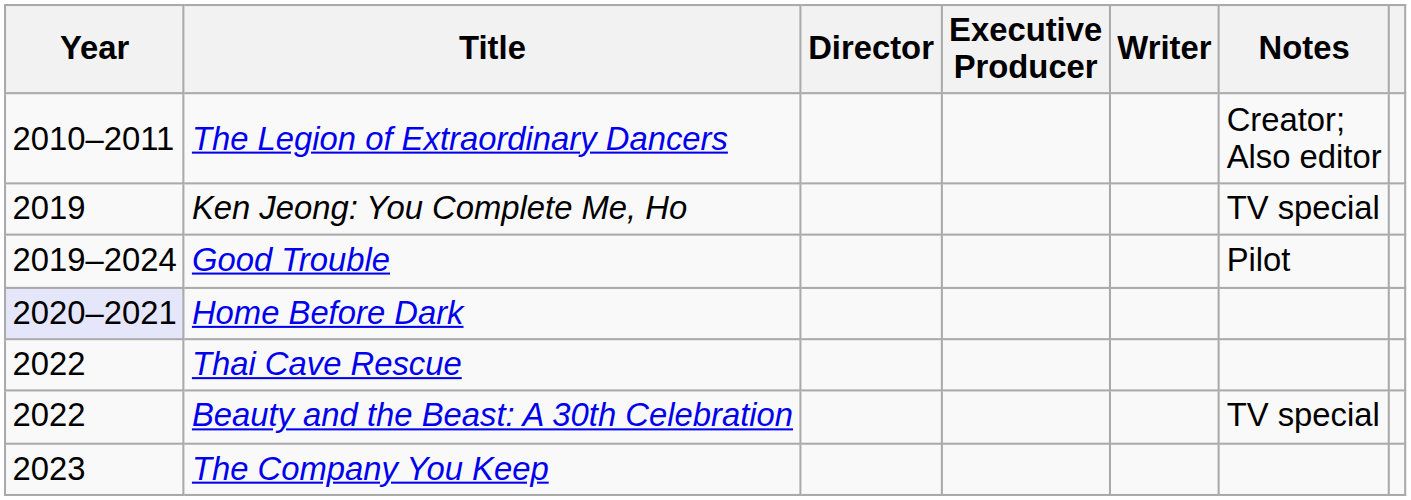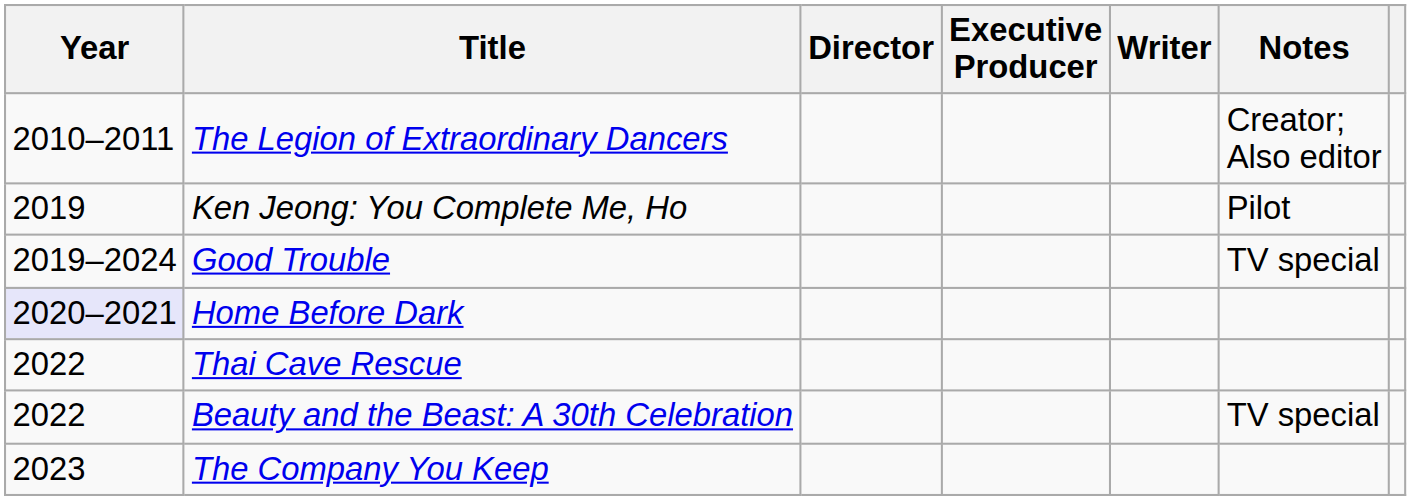 <table class="wikitable plainrowheaders" id="filmography">
 <tr>
 <th scope="col">Year</th>
 <th scope="col">Title</th>
 <th>Director</th>
 <th>Executive<br>Producer</th>
 <th>Writer</th>
 <th>Notes</th>
 <th></th>
 </tr>
 <tr>
 <td>2010–2011</td>
 <td><em><a href='#'>The Legion of Extraordinary Dancers</a></em></td>
 <td></td>
 <td></td>
 <td></td>
 <td>Creator;<br>Also editor</td>
 <td></td>
 </tr>
 <tr>
 <td>2019</td>
 <td><em>Ken Jeong: You Complete Me, Ho</em></td>
 <td></td>
 <td></td>
 <td></td>
-<td>TV special</td>
+<td>Pilot</td>
 <td></td>
 </tr>
 <tr>
 <td>2019–2024</td>
 <td><em><a href='#'>Good Trouble</a></em></td>
 <td></td>
 <td></td>
 <td></td>
-<td>Pilot</td>
+<td>TV special</td>
 <td></td>
 </tr>
 <tr>
 <td style="background: lavender;">2020–2021</td>
 <td><em><a href='#'>Home Before Dark</a></em></td>
 <td></td>
 <td></td>
 <td></td>
 <td></td>
 <td></td>
 </tr>
 <tr>
 <td>2022</td>
 <td><em><a href='#'>Thai Cave Rescue</a></em></td>
 <td></td>
 <td></td>
 <td></td>
 <td></td>
 <td></td>
 </tr>
 <tr>
 <td>2022</td>
 <td><em><a href='#'>Beauty and the Beast: A 30th Celebration</a></em></td>
 <td></td>
 <td></td>
 <td></td>
 <td>TV special</td>
 <td></td>
 </tr>
 <tr>
 <td>2023</td>
 <td><em><a href='#'>The Company You Keep</a></em></td>
 <td></td>
 <td></td>
 <td></td>
 <td></td>
 <td></td>
 </tr>
 </table>
